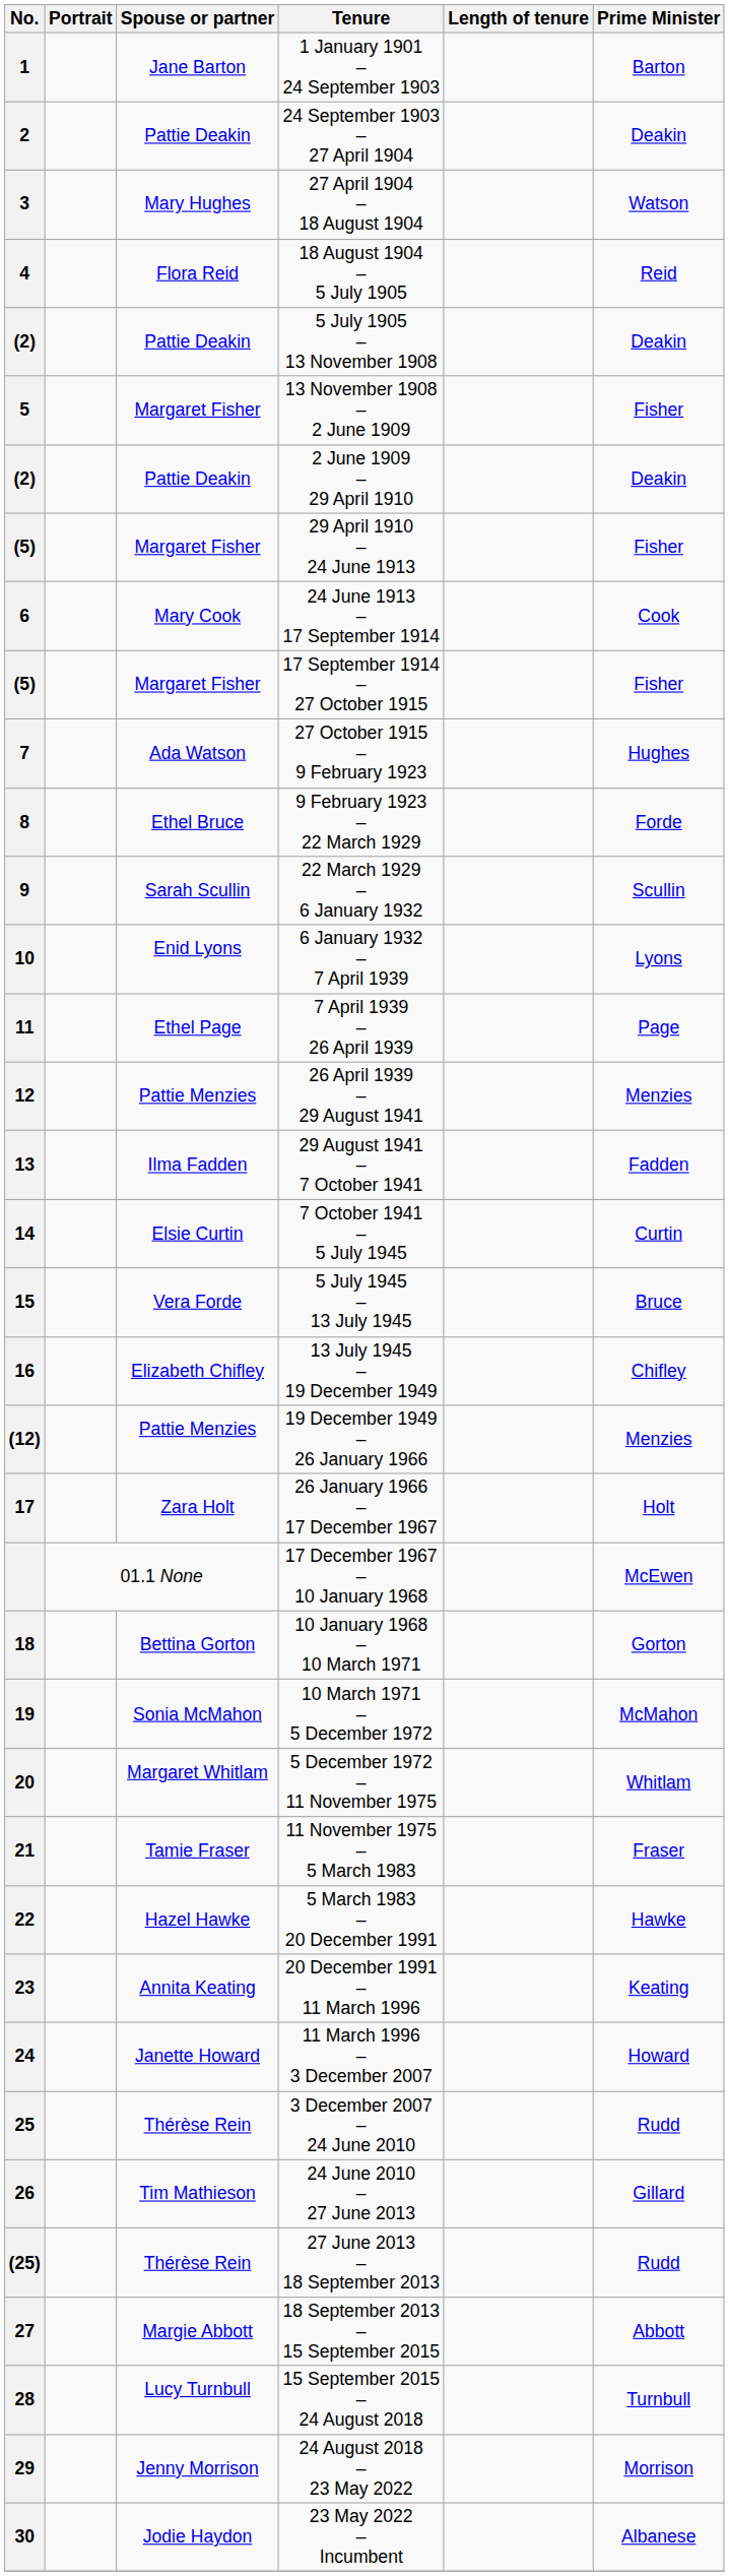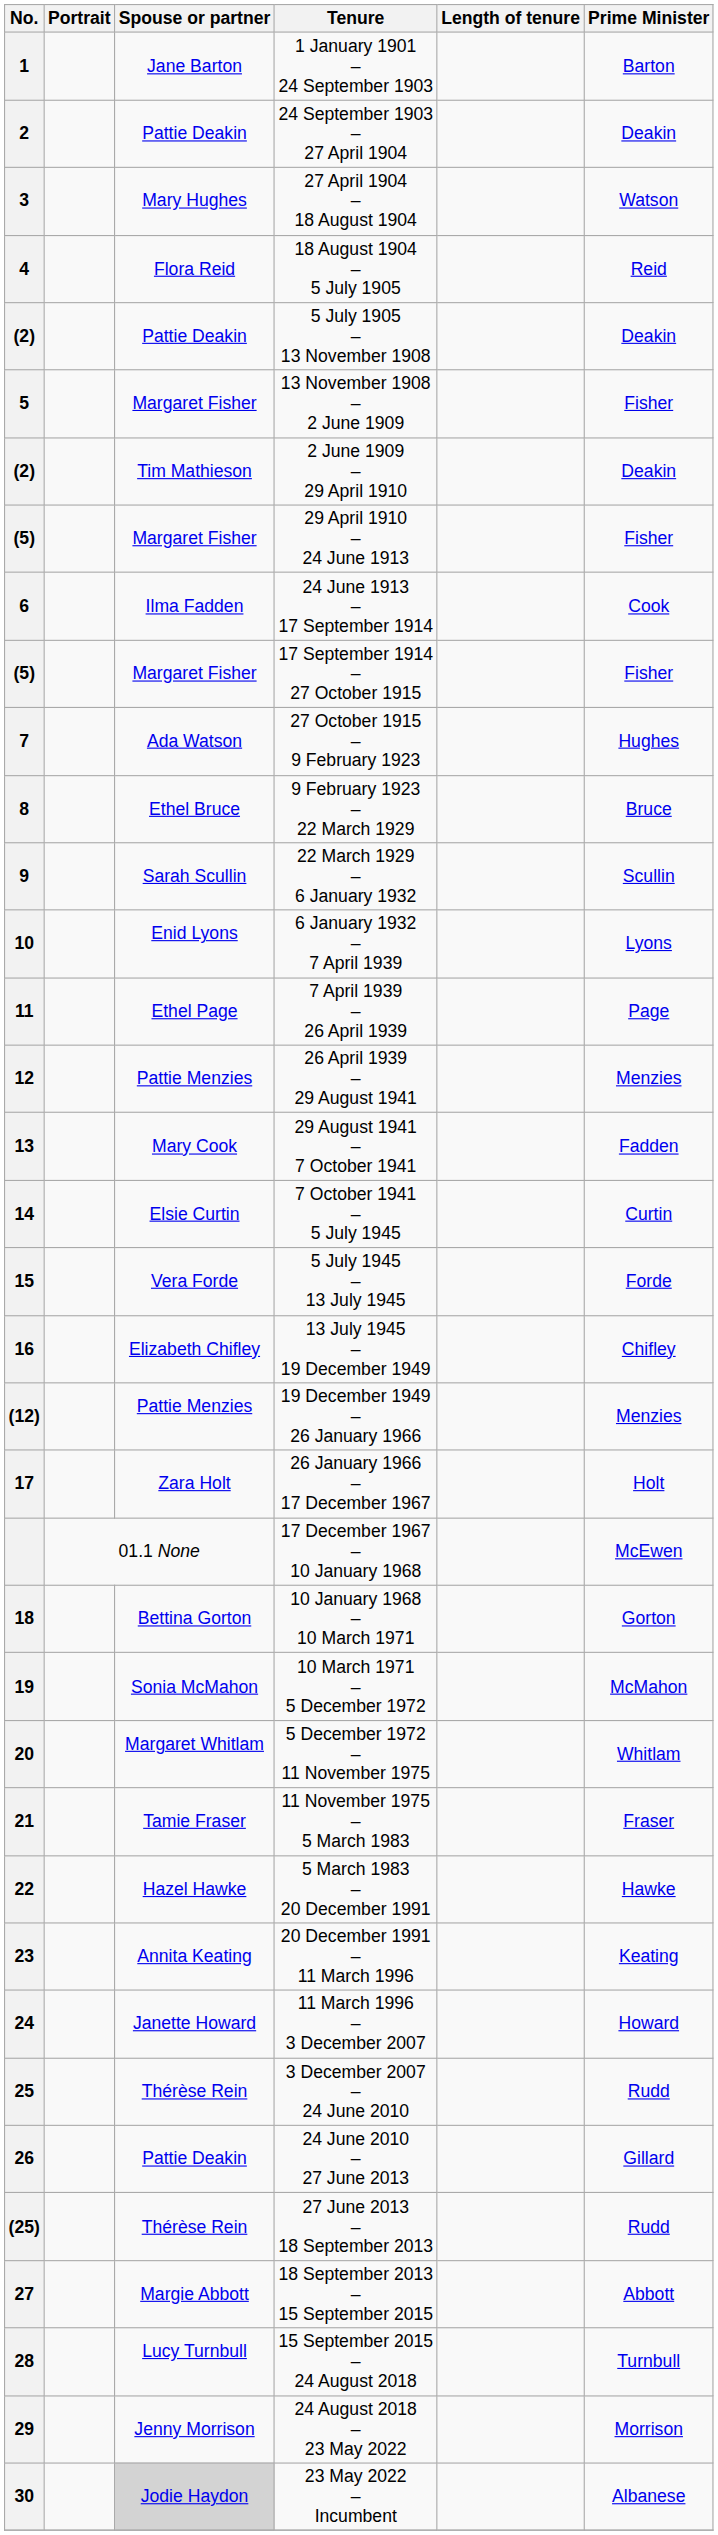 <table class="wikitable sortable" style="text-align:Center;">
 <tr>
 <th><abbr>No.</abbr></th>
 <th>Portrait</th>
 <th>Spouse or partner</th>
 <th>Tenure</th>
 <th>Length of tenure</th>
 <th>Prime Minister</th>
 </tr>
 <tr>
 <th>1</th>
 <td></td>
 <td><a href='#'>Jane Barton</a><br></td>
 <td>1 January 1901<br>–<br>24 September 1903</td>
 <td></td>
 <td><a href='#'>Barton</a><br></td>
 </tr>
 <tr>
 <th>2</th>
 <td></td>
 <td><a href='#'>Pattie Deakin</a><br></td>
 <td>24 September 1903<br>–<br>27 April 1904</td>
 <td></td>
 <td><a href='#'>Deakin</a><br></td>
 </tr>
 <tr>
 <th>3</th>
 <td></td>
 <td><a href='#'>Mary Hughes</a>  <br></td>
 <td>27 April 1904<br>–<br>18 August 1904</td>
 <td></td>
 <td><a href='#'>Watson</a><br></td>
 </tr>
 <tr>
 <th>4</th>
 <td></td>
 <td><a href='#'>Flora Reid</a><br></td>
 <td>18 August 1904<br>–<br>5 July 1905</td>
 <td></td>
 <td><a href='#'>Reid</a><br></td>
 </tr>
 <tr>
 <th>(2)</th>
 <td></td>
 <td><a href='#'>Pattie Deakin</a><br></td>
 <td>5 July 1905<br>–<br>13 November 1908</td>
 <td></td>
 <td><a href='#'>Deakin</a><br></td>
 </tr>
 <tr>
 <th>5</th>
 <td></td>
 <td><a href='#'>Margaret Fisher</a><br></td>
 <td>13 November 1908<br>–<br>2 June 1909</td>
 <td></td>
 <td><a href='#'>Fisher</a><br></td>
 </tr>
 <tr>
 <th>(2)</th>
 <td></td>
-<td><a href='#'>Pattie Deakin</a> <br></td>
+<td><a href='#'>Tim Mathieson</a><br></td>
 <td>2 June 1909<br>–<br>29 April 1910</td>
 <td></td>
 <td><a href='#'>Deakin</a><br></td>
 </tr>
 <tr>
 <th>(5)</th>
 <td></td>
 <td><a href='#'>Margaret Fisher</a> <br></td>
 <td>29 April 1910<br>–<br>24 June 1913</td>
 <td></td>
 <td><a href='#'>Fisher</a><br></td>
 </tr>
 <tr>
 <th>6</th>
 <td></td>
-<td><a href='#'>Mary Cook</a><br></td>
+<td><a href='#'>Ilma Fadden</a><br></td>
 <td>24 June 1913<br>–<br>17 September 1914</td>
 <td></td>
 <td><a href='#'>Cook</a><br></td>
 </tr>
 <tr>
 <th>(5)</th>
 <td></td>
 <td><a href='#'>Margaret Fisher</a><br></td>
 <td>17 September 1914<br>–<br>27 October 1915</td>
 <td></td>
 <td><a href='#'>Fisher</a><br></td>
 </tr>
 <tr>
 <th>7</th>
 <td></td>
 <td><a href='#'>Ada Watson</a><br></td>
 <td>27 October 1915<br>–<br>9 February 1923</td>
 <td></td>
 <td><a href='#'>Hughes</a><br></td>
 </tr>
 <tr>
 <th>8</th>
 <td></td>
 <td><a href='#'>Ethel Bruce</a><br></td>
 <td>9 February 1923<br>–<br>22 March 1929</td>
 <td></td>
-<td><a href='#'>Forde</a><br></td>
+<td><a href='#'>Bruce</a><br></td>
 </tr>
 <tr>
 <th>9</th>
 <td></td>
 <td><a href='#'>Sarah Scullin</a><br></td>
 <td>22 March 1929<br>–<br>6 January 1932</td>
 <td></td>
 <td><a href='#'>Scullin</a><br></td>
 </tr>
 <tr>
 <th>10</th>
 <td></td>
 <td><a href='#'>Enid Lyons</a><br><small></small><br></td>
 <td>6 January 1932<br>–<br>7 April 1939</td>
 <td></td>
 <td><a href='#'>Lyons</a><br></td>
 </tr>
 <tr>
 <th>11</th>
 <td></td>
 <td><a href='#'>Ethel Page</a><br></td>
 <td>7 April 1939<br>–<br>26 April 1939</td>
 <td></td>
 <td><a href='#'>Page</a><br></td>
 </tr>
 <tr>
 <th>12</th>
 <td></td>
 <td><a href='#'>Pattie Menzies</a><br></td>
 <td>26 April 1939<br>–<br>29 August 1941</td>
 <td></td>
 <td><a href='#'>Menzies</a><br></td>
 </tr>
 <tr>
 <th>13</th>
 <td></td>
-<td><a href='#'>Ilma Fadden</a><br></td>
+<td><a href='#'>Mary Cook</a><br></td>
 <td>29 August 1941<br>–<br>7 October 1941</td>
 <td></td>
 <td><a href='#'>Fadden</a><br></td>
 </tr>
 <tr>
 <th>14</th>
 <td></td>
 <td><a href='#'>Elsie Curtin</a><br></td>
 <td>7 October 1941<br>–<br>5 July 1945</td>
 <td></td>
 <td><a href='#'>Curtin</a><br></td>
 </tr>
 <tr>
 <th>15</th>
 <td></td>
 <td><a href='#'>Vera Forde</a><br></td>
 <td>5 July 1945<br>–<br>13 July 1945</td>
 <td></td>
-<td><a href='#'>Bruce</a><br></td>
+<td><a href='#'>Forde</a><br></td>
 </tr>
 <tr>
 <th>16</th>
 <td></td>
 <td><a href='#'>Elizabeth Chifley</a><br></td>
 <td>13 July 1945<br>–<br>19 December 1949</td>
 <td></td>
 <td><a href='#'>Chifley</a><br></td>
 </tr>
 <tr>
 <th>(12)</th>
 <td></td>
 <td><a href='#'>Pattie Menzies</a><br><small></small><br></td>
 <td>19 December 1949<br>–<br>26 January 1966</td>
 <td></td>
 <td><a href='#'>Menzies</a><br></td>
 </tr>
 <tr>
 <th>17</th>
 <td></td>
 <td><a href='#'>Zara Holt</a><br></td>
 <td>26 January 1966<br>–<br>17 December 1967</td>
 <td></td>
 <td><a href='#'>Holt</a><br></td>
 </tr>
 <tr>
 <th></th>
 <td colspan="2"><span>01.1</span> <em>None</em></td>
 <td>17 December 1967<br>–<br>10 January 1968</td>
 <td></td>
 <td><a href='#'>McEwen</a><br></td>
 </tr>
 <tr>
 <th>18</th>
 <td></td>
 <td><a href='#'>Bettina Gorton</a><br></td>
 <td>10 January 1968<br>–<br>10 March 1971</td>
 <td></td>
 <td><a href='#'>Gorton</a><br></td>
 </tr>
 <tr>
 <th>19</th>
 <td></td>
 <td><a href='#'>Sonia McMahon</a><br></td>
 <td>10 March 1971<br>–<br>5 December 1972</td>
 <td></td>
 <td><a href='#'>McMahon</a><br></td>
 </tr>
 <tr>
 <th>20</th>
 <td></td>
 <td><a href='#'>Margaret Whitlam</a><br><small></small><br></td>
 <td>5 December 1972<br>–<br>11 November 1975</td>
 <td></td>
 <td><a href='#'>Whitlam</a><br></td>
 </tr>
 <tr>
 <th>21</th>
 <td></td>
 <td><a href='#'>Tamie Fraser</a><br></td>
 <td>11 November 1975<br>–<br>5 March 1983</td>
 <td></td>
 <td><a href='#'>Fraser</a><br></td>
 </tr>
 <tr>
 <th>22</th>
 <td></td>
 <td><a href='#'>Hazel Hawke</a><br></td>
 <td>5 March 1983<br>–<br>20 December 1991</td>
 <td></td>
 <td><a href='#'>Hawke</a><br></td>
 </tr>
 <tr>
 <th>23</th>
 <td></td>
 <td><a href='#'>Annita Keating</a><br></td>
 <td>20 December 1991<br>–<br>11 March 1996</td>
 <td></td>
 <td><a href='#'>Keating</a><br></td>
 </tr>
 <tr>
 <th>24</th>
 <td></td>
 <td><a href='#'>Janette Howard</a><br></td>
 <td>11 March 1996<br>–<br>3 December 2007</td>
 <td></td>
 <td><a href='#'>Howard</a><br></td>
 </tr>
 <tr>
 <th>25</th>
 <td></td>
 <td><a href='#'>Thérèse Rein</a><br></td>
 <td>3 December 2007<br>–<br>24 June 2010</td>
 <td></td>
 <td><a href='#'>Rudd</a><br></td>
 </tr>
 <tr>
 <th>26</th>
 <td></td>
-<td><a href='#'>Tim Mathieson</a><br></td>
+<td><a href='#'>Pattie Deakin</a> <br></td>
 <td>24 June 2010<br>–<br>27 June 2013</td>
 <td></td>
 <td><a href='#'>Gillard</a><br></td>
 </tr>
 <tr>
 <th>(25)</th>
 <td></td>
 <td><a href='#'>Thérèse Rein</a><br></td>
 <td>27 June 2013<br>–<br>18 September 2013</td>
 <td></td>
 <td><a href='#'>Rudd</a><br></td>
 </tr>
 <tr>
 <th>27</th>
 <td></td>
 <td><a href='#'>Margie Abbott</a><br></td>
 <td>18 September 2013<br>–<br>15 September 2015</td>
 <td></td>
 <td><a href='#'>Abbott</a><br></td>
 </tr>
 <tr>
 <th>28</th>
 <td></td>
 <td><a href='#'>Lucy Turnbull</a><br><small></small><br></td>
 <td>15 September 2015<br>–<br>24 August 2018</td>
 <td></td>
 <td><a href='#'>Turnbull</a><br></td>
 </tr>
 <tr>
 <th>29</th>
 <td></td>
 <td><a href='#'>Jenny Morrison</a><br></td>
 <td>24 August 2018<br>–<br>23 May 2022</td>
 <td></td>
 <td><a href='#'>Morrison</a><br></td>
 </tr>
 <tr>
 <th>30</th>
 <td></td>
-<td><a href='#'>Jodie Haydon</a><br></td>
+<td style="background: lightgrey;"><a href='#'>Jodie Haydon</a><br></td>
 <td>23 May 2022<br>–<br>Incumbent</td>
 <td></td>
 <td><a href='#'>Albanese</a><br></td>
 </tr>
 <tr>
 </tr>
 </table>
